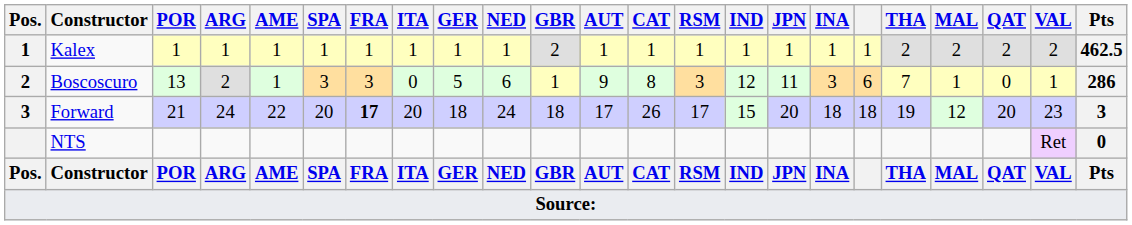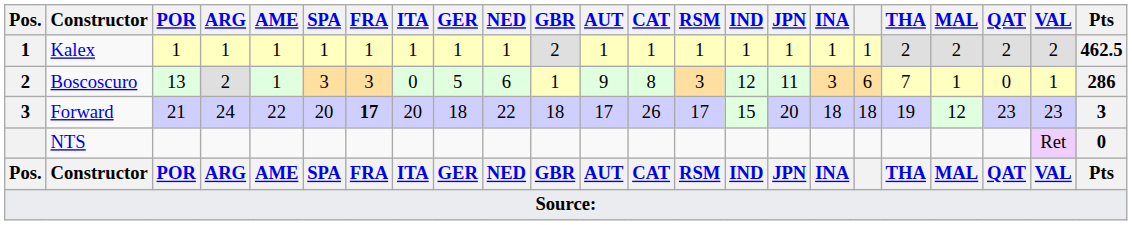 <table class="wikitable" style="font-size: 85%; text-align:center">
 <tr>
 <th>Pos.</th>
 <th>Constructor</th>
 <th><a href='#'>POR</a><br></th>
 <th><a href='#'>ARG</a><br></th>
 <th><a href='#'>AME</a><br></th>
 <th><a href='#'>SPA</a><br></th>
 <th><a href='#'>FRA</a><br></th>
 <th><a href='#'>ITA</a><br></th>
 <th><a href='#'>GER</a><br></th>
 <th><a href='#'>NED</a><br></th>
 <th><a href='#'>GBR</a><br></th>
 <th><a href='#'>AUT</a><br></th>
 <th><a href='#'>CAT</a><br></th>
 <th><a href='#'>RSM</a><br></th>
 <th><a href='#'>IND</a><br></th>
 <th><a href='#'>JPN</a><br></th>
 <th><a href='#'>INA</a><br></th>
 <th><br></th>
 <th><a href='#'>THA</a><br></th>
 <th><a href='#'>MAL</a><br></th>
 <th><a href='#'>QAT</a><br></th>
 <th><a href='#'>VAL</a><br></th>
 <th>Pts</th>
 </tr>
 <tr>
 <th>1</th>
 <td align="left"> <a href='#'>Kalex</a></td>
 <td bgcolor="#ffffbf">1</td>
 <td bgcolor="#ffffbf">1</td>
 <td bgcolor="#ffffbf">1</td>
 <td bgcolor="#ffffbf">1</td>
 <td bgcolor="#ffffbf">1</td>
 <td bgcolor="#ffffbf">1</td>
 <td bgcolor="#ffffbf">1</td>
 <td bgcolor="#ffffbf">1</td>
 <td bgcolor="#dfdfdf">2</td>
 <td bgcolor="#ffffbf">1</td>
 <td bgcolor="#ffffbf">1</td>
 <td bgcolor="#ffffbf">1</td>
 <td bgcolor="#ffffbf">1</td>
 <td bgcolor="#ffffbf">1</td>
 <td bgcolor="#ffffbf">1</td>
 <td bgcolor="#ffffbf">1</td>
 <td bgcolor="#dfdfdf">2</td>
 <td bgcolor="#dfdfdf">2</td>
 <td bgcolor="#dfdfdf">2</td>
 <td bgcolor="#dfdfdf">2</td>
 <th>462.5</th>
 </tr>
 <tr>
 <th>2</th>
 <td align="left" nowrap> <a href='#'>Boscoscuro</a></td>
 <td bgcolor="#dfffdf">13</td>
 <td bgcolor="#dfdfdf">2</td>
 <td bgcolor="#dfffdf">1</td>
 <td bgcolor="#ffdf9f">3</td>
 <td bgcolor="#ffdf9f">3</td>
 <td bgcolor="#dfffdf">0</td>
 <td bgcolor="#dfffdf">5</td>
 <td bgcolor="#dfffdf">6</td>
 <td bgcolor="#ffffbf">1</td>
 <td bgcolor="#dfffdf">9</td>
 <td bgcolor="#dfffdf">8</td>
 <td bgcolor="#ffdf9f">3</td>
 <td bgcolor="#dfffdf">12</td>
 <td bgcolor="#dfffdf">11</td>
 <td bgcolor="#ffdf9f">3</td>
 <td bgcolor="#ffdf9f">6</td>
 <td bgcolor="#ffffbf">7</td>
 <td bgcolor="#ffffbf">1</td>
 <td bgcolor="#ffffbf">0</td>
 <td bgcolor="#ffffbf">1</td>
 <th>286</th>
 </tr>
 <tr>
 <th>3</th>
 <td align="left"> <a href='#'>Forward</a></td>
 <td bgcolor="#cfcfff">21</td>
 <td bgcolor="#cfcfff">24</td>
 <td bgcolor="#cfcfff">22</td>
 <td bgcolor="#cfcfff">20</td>
 <td bgcolor="#cfcfff"><strong>17</strong></td>
 <td bgcolor="#cfcfff">20</td>
 <td bgcolor="#cfcfff">18</td>
-<td bgcolor="#cfcfff">24</td>
+<td bgcolor="#cfcfff">22</td>
 <td bgcolor="#cfcfff">18</td>
 <td bgcolor="#cfcfff">17</td>
 <td bgcolor="#cfcfff">26</td>
 <td bgcolor="#cfcfff">17</td>
 <td bgcolor="#dfffdf">15</td>
 <td bgcolor="#cfcfff">20</td>
 <td bgcolor="#cfcfff">18</td>
 <td bgcolor="#cfcfff">18</td>
 <td bgcolor="#cfcfff">19</td>
 <td bgcolor="#dfffdf">12</td>
-<td bgcolor="#cfcfff">20</td>
+<td bgcolor="#cfcfff">23</td>
 <td bgcolor="#cfcfff">23</td>
 <th>3</th>
 </tr>
 <tr>
 <th></th>
 <td align="left"> <a href='#'>NTS</a></td>
 <td></td>
 <td></td>
 <td></td>
 <td></td>
 <td></td>
 <td></td>
 <td></td>
 <td></td>
 <td></td>
 <td></td>
 <td></td>
 <td></td>
 <td></td>
 <td></td>
 <td></td>
 <td></td>
 <td></td>
 <td></td>
 <td></td>
 <td bgcolor="#efcfff">Ret</td>
 <th>0</th>
 </tr>
 <tr>
 <th>Pos.</th>
 <th>Constructor</th>
 <th><a href='#'>POR</a><br></th>
 <th><a href='#'>ARG</a><br></th>
 <th><a href='#'>AME</a><br></th>
 <th><a href='#'>SPA</a><br></th>
 <th><a href='#'>FRA</a><br></th>
 <th><a href='#'>ITA</a><br></th>
 <th><a href='#'>GER</a><br></th>
 <th><a href='#'>NED</a><br></th>
 <th><a href='#'>GBR</a><br></th>
 <th><a href='#'>AUT</a><br></th>
 <th><a href='#'>CAT</a><br></th>
 <th><a href='#'>RSM</a><br></th>
 <th><a href='#'>IND</a><br></th>
 <th><a href='#'>JPN</a><br></th>
 <th><a href='#'>INA</a><br></th>
 <th><br></th>
 <th><a href='#'>THA</a><br></th>
 <th><a href='#'>MAL</a><br></th>
 <th><a href='#'>QAT</a><br></th>
 <th><a href='#'>VAL</a><br></th>
 <th>Pts</th>
 </tr>
 <tr>
 <td colspan="23" style="background-color:#EAECF0;text-align:center"><strong>Source:</strong></td>
 </tr>
 </table>
